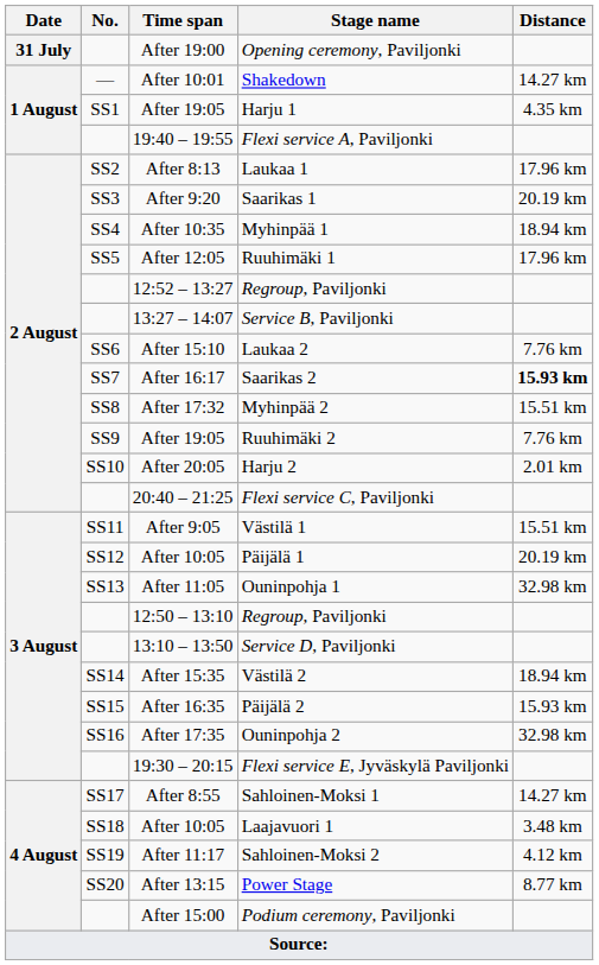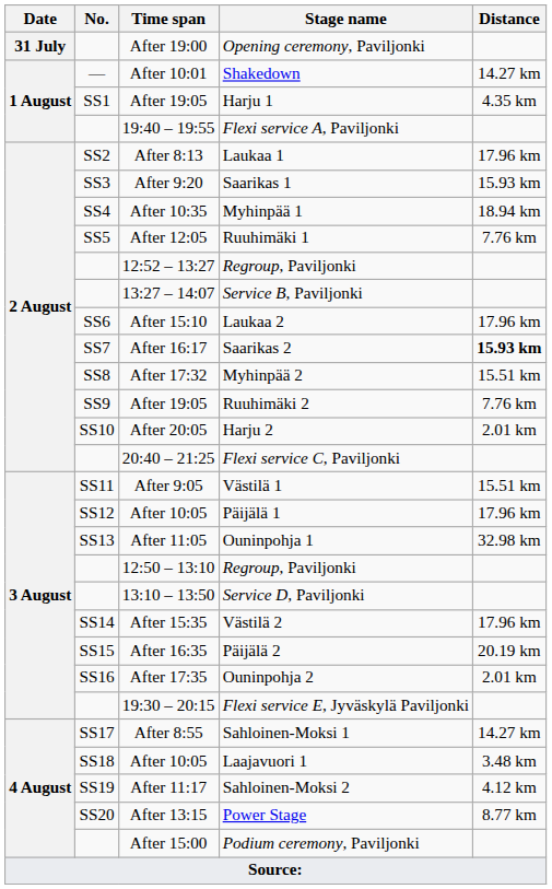 <table class="wikitable" style="font-size: 85%;">
 <tr>
 <th>Date</th>
 <th>No.</th>
 <th>Time span</th>
 <th>Stage name</th>
 <th>Distance</th>
 </tr>
 <tr>
 <th>31 July</th>
 <td align="center"></td>
 <td align="center">After 19:00</td>
 <td><em>Opening ceremony</em>, Paviljonki</td>
 <td></td>
 </tr>
 <tr>
 <th rowspan="3">1 August</th>
 <td align="center">—</td>
 <td align="center">After 10:01</td>
 <td><a href='#'>Shakedown</a></td>
 <td align="center">14.27 km</td>
 </tr>
 <tr>
 <td align="center">SS1</td>
 <td align="center">After 19:05</td>
 <td>Harju 1</td>
 <td align="center">4.35 km</td>
 </tr>
 <tr>
 <td align="center"></td>
 <td align="center">19:40 – 19:55</td>
 <td><em>Flexi service A</em>, Paviljonki</td>
 <td></td>
 </tr>
 <tr>
 <th rowspan="12">2 August</th>
 <td align="center">SS2</td>
 <td align="center">After 8:13</td>
 <td>Laukaa 1</td>
 <td align="center">17.96 km</td>
 </tr>
 <tr>
 <td align="center">SS3</td>
 <td align="center">After 9:20</td>
 <td>Saarikas 1</td>
-<td align="center">20.19 km</td>
+<td align="center">15.93 km</td>
 </tr>
 <tr>
 <td align="center">SS4</td>
 <td align="center">After 10:35</td>
 <td>Myhinpää 1</td>
 <td align="center">18.94 km</td>
 </tr>
 <tr>
 <td align="center">SS5</td>
 <td align="center">After 12:05</td>
 <td>Ruuhimäki 1</td>
-<td align="center">17.96 km</td>
+<td align="center">7.76 km</td>
 </tr>
 <tr>
 <td align="center"></td>
 <td align="center">12:52 – 13:27</td>
 <td><em>Regroup</em>, Paviljonki</td>
 <td></td>
 </tr>
 <tr>
 <td align="center"></td>
 <td align="center">13:27 – 14:07</td>
 <td><em>Service B</em>, Paviljonki</td>
 <td></td>
 </tr>
 <tr>
 <td align="center">SS6</td>
 <td align="center">After 15:10</td>
 <td>Laukaa 2</td>
-<td align="center">7.76 km</td>
+<td align="center">17.96 km</td>
 </tr>
 <tr>
 <td align="center">SS7</td>
 <td align="center">After 16:17</td>
 <td>Saarikas 2</td>
 <td align="center"><strong>15.93 km</strong></td>
 </tr>
 <tr>
 <td align="center">SS8</td>
 <td align="center">After 17:32</td>
 <td>Myhinpää 2</td>
 <td align="center">15.51 km</td>
 </tr>
 <tr>
 <td align="center">SS9</td>
 <td align="center">After 19:05</td>
 <td>Ruuhimäki 2</td>
 <td align="center">7.76 km</td>
 </tr>
 <tr>
 <td align="center">SS10</td>
 <td align="center">After 20:05</td>
 <td>Harju 2</td>
 <td align="center">2.01 km</td>
 </tr>
 <tr>
 <td align="center"></td>
 <td align="center">20:40 – 21:25</td>
 <td><em>Flexi service C</em>, Paviljonki</td>
 <td></td>
 </tr>
 <tr>
 <th rowspan="9">3 August</th>
 <td align="center">SS11</td>
 <td align="center">After 9:05</td>
 <td>Västilä 1</td>
 <td align="center">15.51 km</td>
 </tr>
 <tr>
 <td align="center">SS12</td>
 <td align="center">After 10:05</td>
 <td>Päijälä 1</td>
-<td align="center">20.19 km</td>
+<td align="center">17.96 km</td>
 </tr>
 <tr>
 <td align="center">SS13</td>
 <td align="center">After 11:05</td>
 <td>Ouninpohja 1</td>
 <td align="center">32.98 km</td>
 </tr>
 <tr>
 <td align="center"></td>
 <td align="center">12:50 – 13:10</td>
 <td><em>Regroup</em>, Paviljonki</td>
 <td></td>
 </tr>
 <tr>
 <td align="center"></td>
 <td align="center">13:10 – 13:50</td>
 <td><em>Service D</em>, Paviljonki</td>
 <td></td>
 </tr>
 <tr>
 <td align="center">SS14</td>
 <td align="center">After 15:35</td>
 <td>Västilä 2</td>
-<td align="center">18.94 km</td>
+<td align="center">17.96 km</td>
 </tr>
 <tr>
 <td align="center">SS15</td>
 <td align="center">After 16:35</td>
 <td>Päijälä 2</td>
-<td align="center">15.93 km</td>
+<td align="center">20.19 km</td>
 </tr>
 <tr>
 <td align="center">SS16</td>
 <td align="center">After 17:35</td>
 <td>Ouninpohja 2</td>
-<td align="center">32.98 km</td>
+<td align="center">2.01 km</td>
 </tr>
 <tr>
 <td align="center"></td>
 <td align="center">19:30 – 20:15</td>
 <td><em>Flexi service E</em>, Jyväskylä Paviljonki</td>
 <td></td>
 </tr>
 <tr>
 <th rowspan="5">4 August</th>
 <td align="center">SS17</td>
 <td align="center">After 8:55</td>
 <td>Sahloinen-Moksi 1</td>
 <td align="center">14.27 km</td>
 </tr>
 <tr>
 <td align="center">SS18</td>
 <td align="center">After 10:05</td>
 <td>Laajavuori 1</td>
 <td align="center">3.48 km</td>
 </tr>
 <tr>
 <td align="center">SS19</td>
 <td align="center">After 11:17</td>
 <td>Sahloinen-Moksi 2</td>
 <td align="center">4.12 km</td>
 </tr>
 <tr>
 <td align="center">SS20</td>
 <td align="center">After 13:15</td>
 <td><a href='#'>Power Stage</a></td>
 <td align="center">8.77 km</td>
 </tr>
 <tr>
 <td align="center"></td>
 <td align="center">After 15:00</td>
 <td><em>Podium ceremony</em>, Paviljonki</td>
 <td></td>
 </tr>
 <tr>
 <td colspan="5" style="background-color:#EAECF0;text-align:center"><strong>Source:</strong></td>
 </tr>
 <tr>
 </tr>
 </table>
